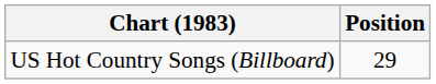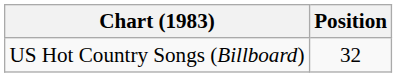 <table class="wikitable">
 <tr>
 <th>Chart (1983)</th>
 <th>Position</th>
 </tr>
 <tr>
 <td>US Hot Country Songs (<em>Billboard</em>)</td>
-<td align="center">29</td>
+<td align="center">32</td>
 </tr>
 </table>
